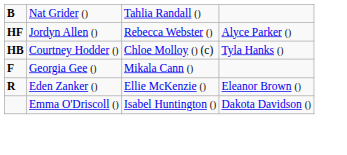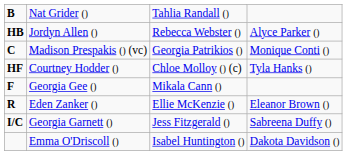 <table class="wikitable">
 <tr>
 <td><strong>B</strong></td>
 <td><a href='#'>Nat Grider</a> <small>()</small></td>
 <td><a href='#'>Tahlia Randall</a> <small>()</small></td>
 <td></td>
 </tr>
 <tr>
-<td><strong>HF</strong></td>
+<td><strong>HB</strong></td>
 <td><a href='#'>Jordyn Allen</a> <small>()</small></td>
 <td><a href='#'>Rebecca Webster</a> <small>()</small></td>
 <td><a href='#'>Alyce Parker</a> <small>()</small></td>
 </tr>
 <tr>
-<td><strong>HB</strong></td>
+<td><strong>C</strong></td>
+<td><a href='#'>Madison Prespakis</a> <small>()</small> (vc)</td>
+<td><a href='#'>Georgia Patrikios</a> <small>()</small></td>
+<td><a href='#'>Monique Conti</a> <small>()</small></td>
+</tr>
+<tr>
+<td><strong>HF</strong></td>
 <td><a href='#'>Courtney Hodder</a> <small>()</small></td>
 <td><a href='#'>Chloe Molloy</a> <small>()</small> (c)</td>
 <td><a href='#'>Tyla Hanks</a> <small>()</small></td>
 </tr>
 <tr>
 <td><strong>F</strong></td>
 <td><a href='#'>Georgia Gee</a> <small>()</small></td>
 <td><a href='#'>Mikala Cann</a> <small>()</small></td>
 <td></td>
 </tr>
 <tr>
 <td><strong>R</strong></td>
 <td><a href='#'>Eden Zanker</a> <small>()</small></td>
 <td><a href='#'>Ellie McKenzie</a> <small>()</small></td>
 <td><a href='#'>Eleanor Brown</a> <small>()</small></td>
 </tr>
 <tr>
+<td><strong>I/C</strong></td>
+<td><a href='#'>Georgia Garnett</a> <small>()</small></td>
+<td><a href='#'>Jess Fitzgerald</a> <small>()</small></td>
+<td><a href='#'>Sabreena Duffy</a> <small>()</small></td>
+</tr>
+<tr>
 <td></td>
 <td><a href='#'>Emma O'Driscoll</a> <small>()</small></td>
 <td><a href='#'>Isabel Huntington</a> <small>()</small></td>
 <td><a href='#'>Dakota Davidson</a> <small>()</small></td>
 </tr>
 </table>
